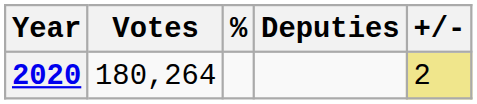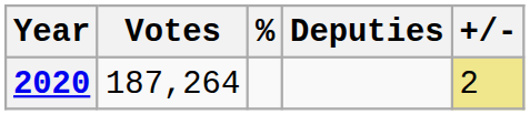 <table class="wikitable sortable">
 <tr>
 <th>Year</th>
 <th>Votes</th>
 <th>%</th>
 <th>Deputies</th>
 <th>+/-</th>
 </tr>
 <tr>
 <th><a href='#'>2020</a></th>
-<td>180,264</td>
+<td>187,264</td>
 <td></td>
 <td></td>
 <td style="background: khaki;"> 2</td>
 </tr>
 </table>
